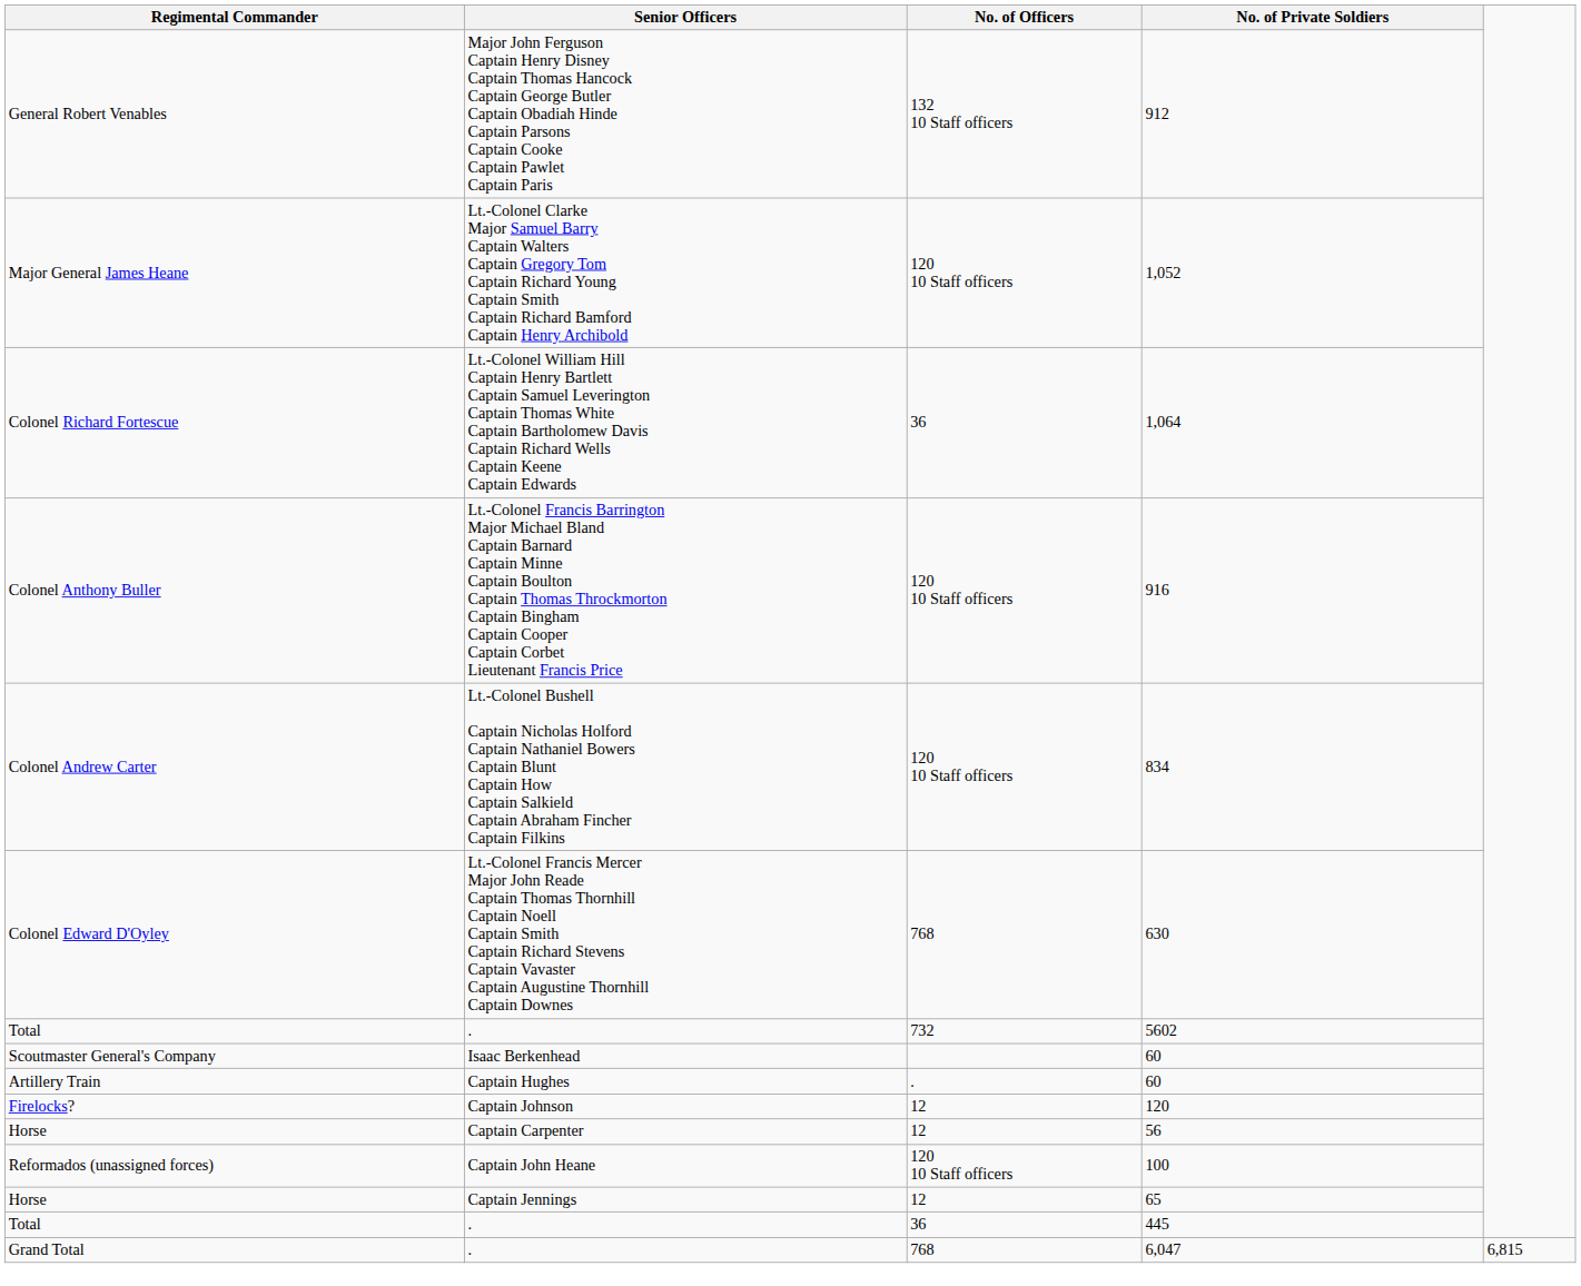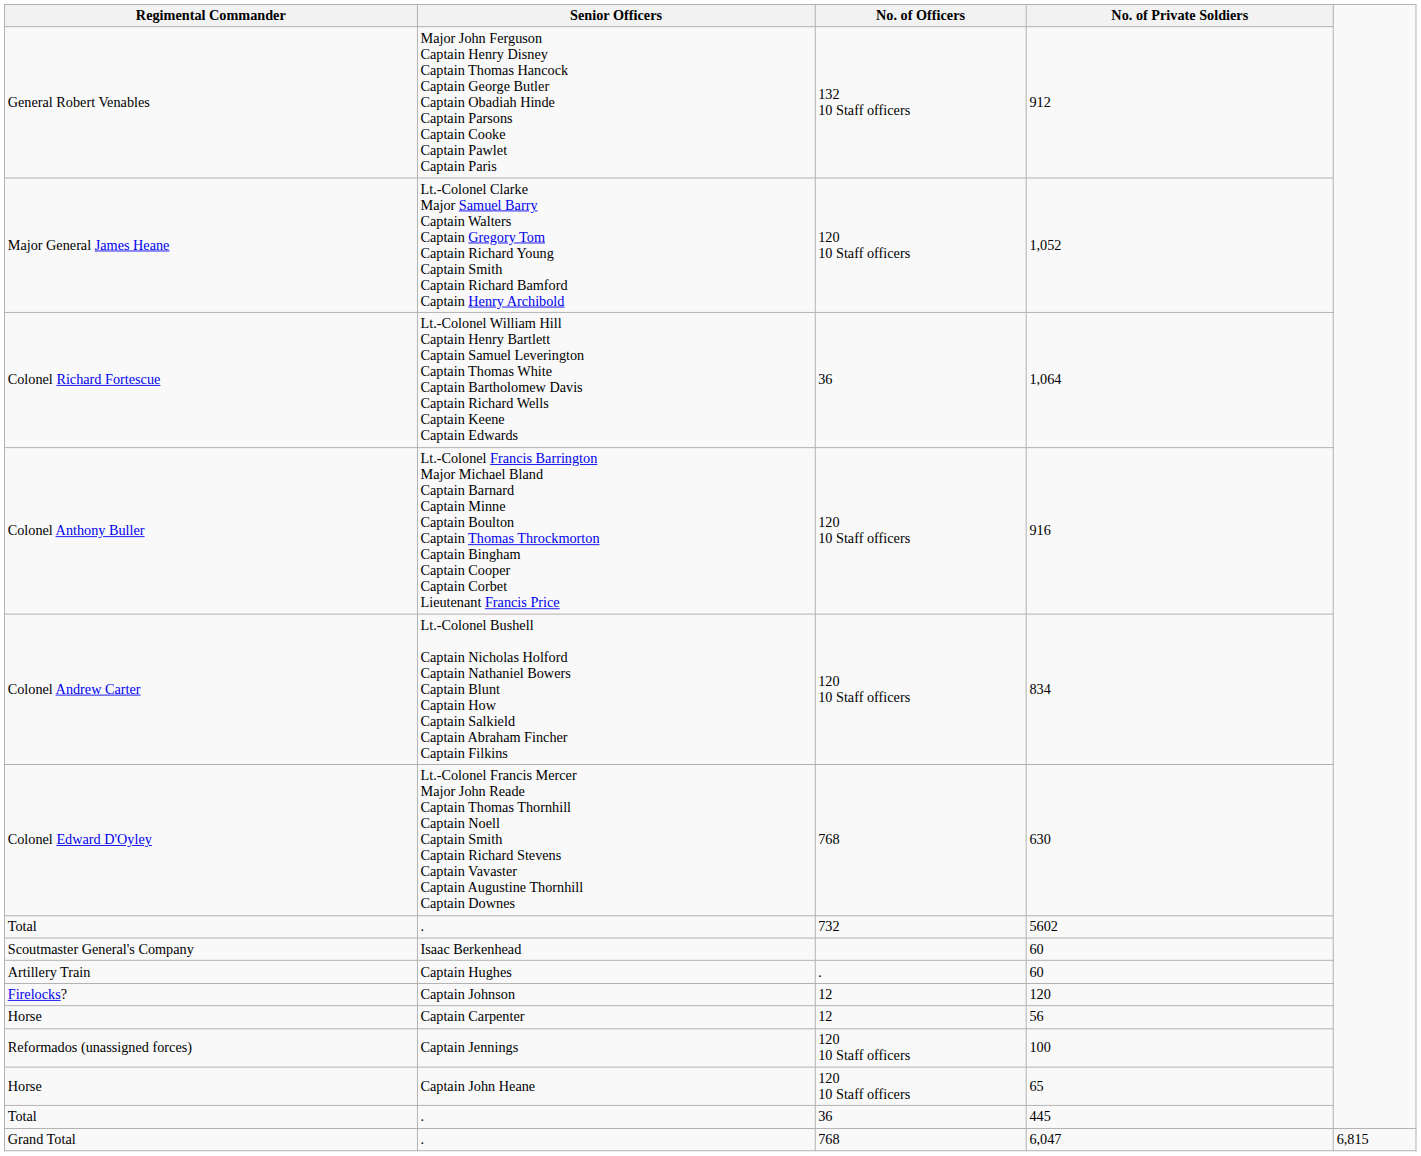 <table class="wikitable" style="text-align:left; width:80%;">
 <tr>
 <th>Regimental Commander</th>
 <th>Senior Officers</th>
 <th>No. of Officers</th>
 <th>No. of Private Soldiers</th>
 </tr>
 <tr>
 <td>General Robert Venables</td>
 <td>Major John Ferguson<br>Captain Henry Disney<br>Captain Thomas Hancock<br>Captain George Butler<br>Captain Obadiah Hinde<br>Captain Parsons<br>Captain Cooke<br>Captain Pawlet<br>Captain Paris</td>
 <td>132<br>10 Staff officers</td>
 <td>912</td>
 </tr>
 <tr>
 <td>Major General <a href='#'>James Heane</a></td>
 <td>Lt.-Colonel Clarke<br>Major <a href='#'>Samuel Barry</a><br>Captain Walters<br>Captain <a href='#'>Gregory Tom</a><br>Captain Richard Young<br>Captain Smith<br>Captain Richard Bamford<br>Captain <a href='#'>Henry Archibold</a></td>
 <td>120<br>10 Staff officers</td>
 <td>1,052</td>
 </tr>
 <tr>
 <td>Colonel <a href='#'>Richard Fortescue</a></td>
 <td>Lt.-Colonel William Hill<br>Captain Henry Bartlett<br>Captain Samuel Leverington<br>Captain Thomas White<br>Captain Bartholomew Davis<br>Captain Richard Wells<br>Captain Keene<br>Captain Edwards</td>
 <td>36</td>
 <td>1,064</td>
 </tr>
 <tr>
 <td>Colonel <a href='#'>Anthony Buller</a></td>
 <td>Lt.-Colonel <a href='#'>Francis Barrington</a><br>Major Michael Bland<br>Captain Barnard<br>Captain Minne<br>Captain Boulton<br>Captain <a href='#'>Thomas Throckmorton</a><br>Captain Bingham<br>Captain Cooper<br>Captain Corbet<br>Lieutenant <a href='#'>Francis Price</a></td>
 <td>120<br>10 Staff officers</td>
 <td>916</td>
 </tr>
 <tr>
 <td>Colonel <a href='#'>Andrew Carter</a></td>
 <td>Lt.-Colonel Bushell<br><br>Captain Nicholas Holford<br>Captain Nathaniel Bowers<br>Captain Blunt<br>Captain How<br>Captain Salkield<br>Captain Abraham Fincher<br>Captain Filkins</td>
 <td>120<br>10 Staff officers</td>
 <td>834</td>
 </tr>
 <tr>
 <td>Colonel <a href='#'>Edward D'Oyley</a></td>
 <td>Lt.-Colonel Francis Mercer<br>Major John Reade<br>Captain Thomas Thornhill<br>Captain Noell<br>Captain Smith<br>Captain Richard Stevens<br>Captain Vavaster<br>Captain Augustine Thornhill<br>Captain Downes</td>
 <td>768</td>
 <td>630</td>
 </tr>
 <tr>
 <td>Total</td>
 <td>.</td>
 <td>732</td>
 <td>5602</td>
 </tr>
 <tr>
 <td>Scoutmaster General's Company</td>
 <td>Isaac Berkenhead</td>
 <td></td>
 <td>60</td>
 </tr>
 <tr>
 <td>Artillery Train</td>
 <td>Captain Hughes</td>
 <td>.</td>
 <td>60</td>
 </tr>
 <tr>
 <td><a href='#'>Firelocks</a>?</td>
 <td>Captain Johnson</td>
 <td>12</td>
 <td>120</td>
 </tr>
 <tr>
 <td>Horse</td>
 <td>Captain Carpenter</td>
 <td>12</td>
 <td>56</td>
 </tr>
 <tr>
 <td>Reformados (unassigned forces)</td>
-<td>Captain John Heane</td>
+<td>Captain Jennings</td>
 <td>120<br>10 Staff officers</td>
 <td>100</td>
 </tr>
 <tr>
 <td>Horse</td>
-<td>Captain Jennings</td>
-<td>12</td>
+<td>Captain John Heane</td>
+<td>120<br>10 Staff officers</td>
 <td>65</td>
 </tr>
 <tr>
 <td>Total</td>
 <td>.</td>
 <td>36</td>
 <td>445</td>
 </tr>
 <tr>
 <td>Grand Total</td>
 <td>.</td>
 <td>768</td>
 <td>6,047</td>
 <td>6,815</td>
 </tr>
 </table>
